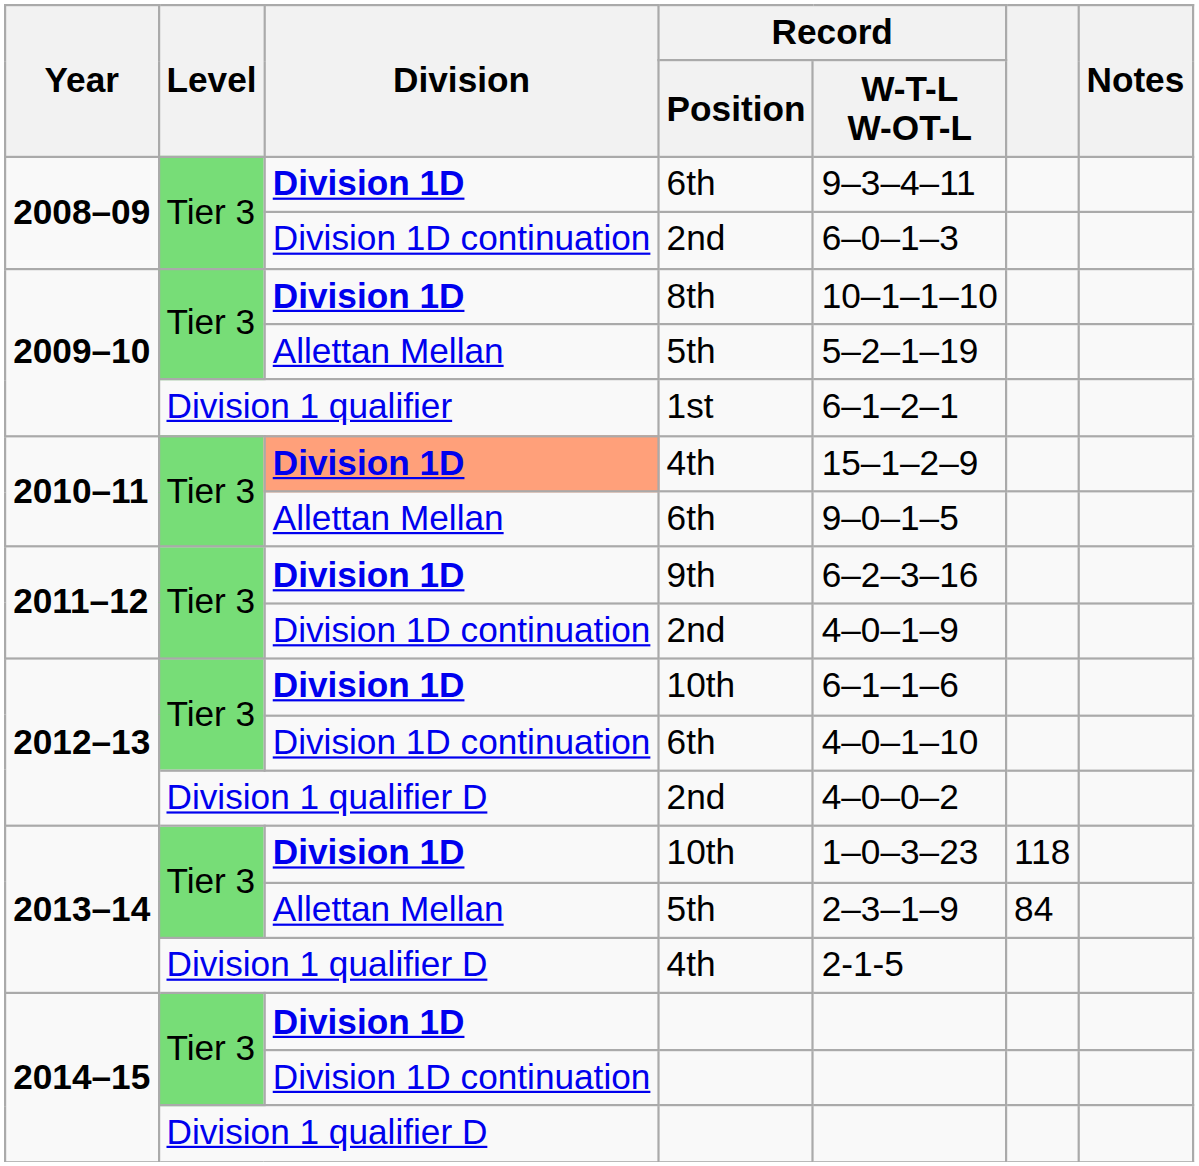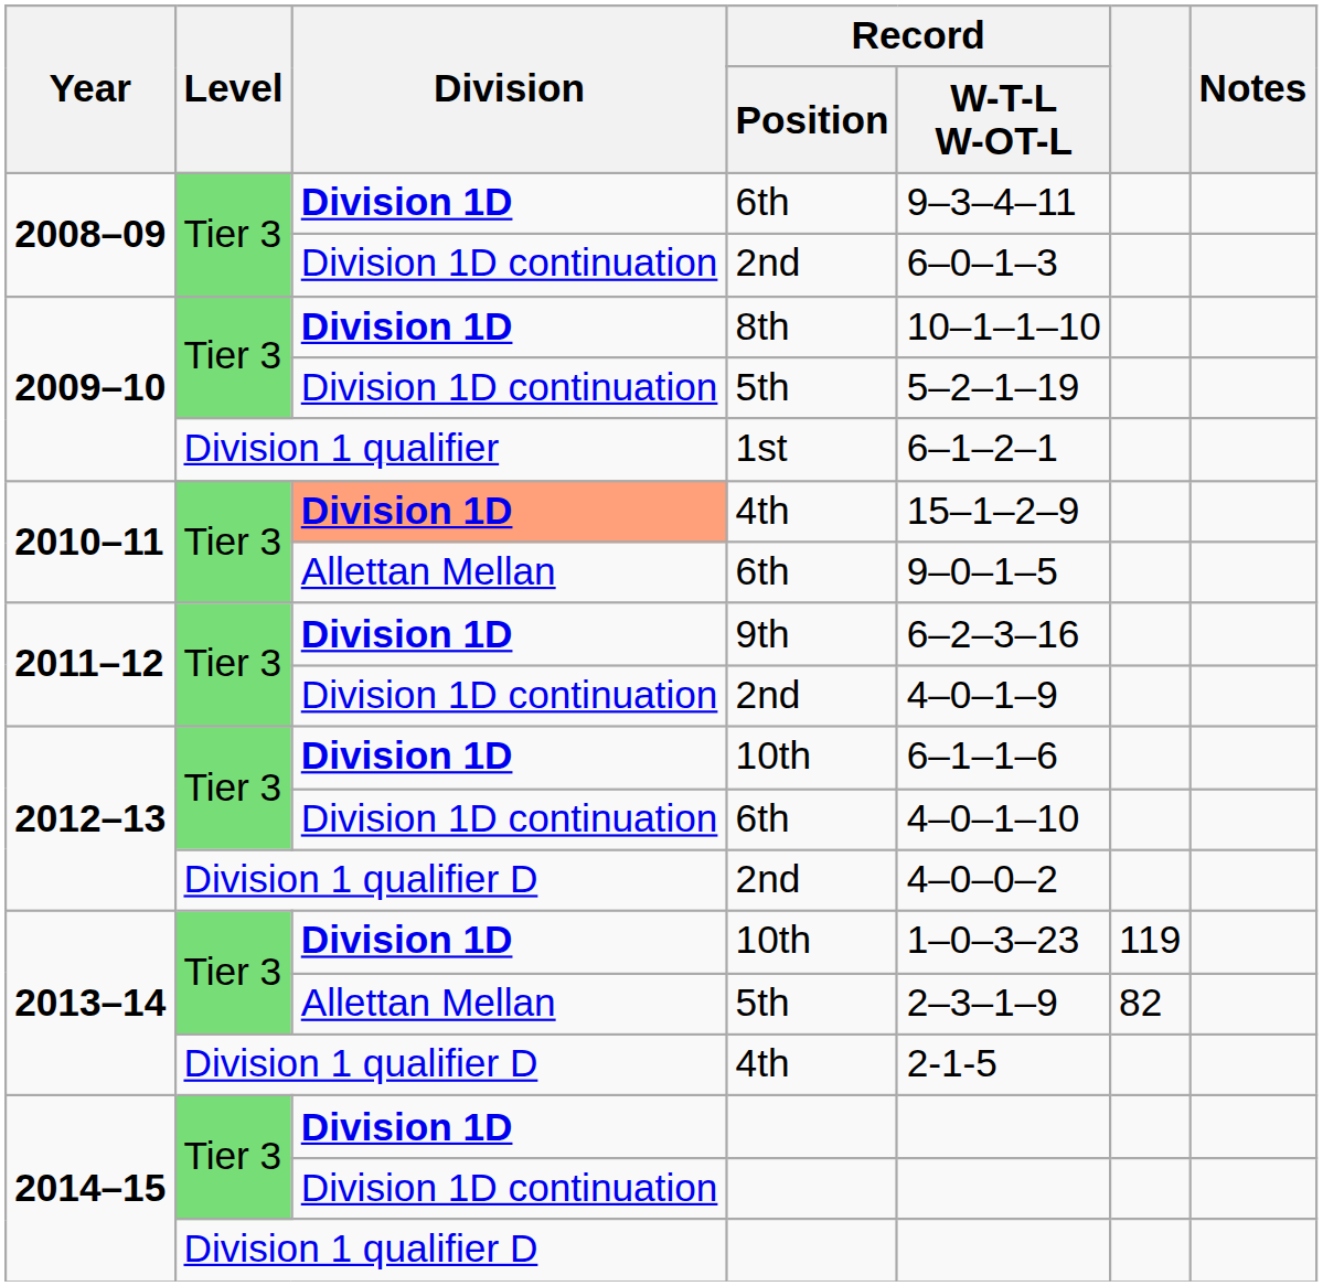 <table class="wikitable">
 <tr>
 <th rowspan="2">Year</th>
 <th rowspan="2">Level</th>
 <th rowspan="2">Division</th>
 <th colspan="2">Record</th>
 <th rowspan=2></th>
 <th rowspan="2">Notes</th>
 </tr>
 <tr>
 <th>Position</th>
 <th>W-T-L<br>W-OT-L</th>
 </tr>
 <tr>
 <td rowspan=2><strong>2008–09</strong></td>
 <td rowspan=2 style="background:#77DD77;">Tier 3</td>
 <td><strong><a href='#'>Division 1D</a></strong></td>
 <td>6th</td>
 <td>9–3–4–11</td>
 <td></td>
 <td></td>
 </tr>
 <tr>
 <td><a href='#'>Division 1D continuation</a></td>
 <td>2nd</td>
 <td>6–0–1–3</td>
 <td></td>
 <td></td>
 </tr>
 <tr>
 <td rowspan=3><strong>2009–10</strong></td>
 <td rowspan=2 style="background:#77DD77;">Tier 3</td>
 <td><strong><a href='#'>Division 1D</a></strong></td>
 <td>8th</td>
 <td>10–1–1–10</td>
 <td></td>
 <td></td>
 </tr>
 <tr>
-<td><a href='#'>Allettan Mellan</a></td>
+<td><a href='#'>Division 1D continuation</a></td>
 <td>5th</td>
 <td>5–2–1–19</td>
 <td></td>
 <td></td>
 </tr>
 <tr>
 <td colspan=2><a href='#'>Division 1 qualifier</a></td>
 <td>1st</td>
 <td>6–1–2–1</td>
 <td></td>
 <td></td>
 </tr>
 <tr>
 <td rowspan=2><strong>2010–11</strong></td>
 <td rowspan=2 style="background:#77DD77;">Tier 3</td>
 <td style="background: lightsalmon;"><strong><a href='#'>Division 1D</a></strong></td>
 <td>4th</td>
 <td>15–1–2–9</td>
 <td></td>
 <td></td>
 </tr>
 <tr>
 <td><a href='#'>Allettan Mellan</a></td>
 <td>6th</td>
 <td>9–0–1–5</td>
 <td></td>
 <td></td>
 </tr>
 <tr>
 <td rowspan=2><strong>2011–12</strong></td>
 <td rowspan=2 style="background:#77DD77;">Tier 3</td>
 <td><strong><a href='#'>Division 1D</a></strong></td>
 <td>9th</td>
 <td>6–2–3–16</td>
 <td></td>
 <td></td>
 </tr>
 <tr>
 <td><a href='#'>Division 1D continuation</a></td>
 <td>2nd</td>
 <td>4–0–1–9</td>
 <td></td>
 <td></td>
 </tr>
 <tr>
 <td rowspan=3><strong>2012–13</strong></td>
 <td rowspan=2 style="background:#77DD77;">Tier 3</td>
 <td><strong><a href='#'>Division 1D</a></strong></td>
 <td>10th</td>
 <td>6–1–1–6</td>
 <td></td>
 <td></td>
 </tr>
 <tr>
 <td><a href='#'>Division 1D continuation</a></td>
 <td>6th</td>
 <td>4–0–1–10</td>
 <td></td>
 <td></td>
 </tr>
 <tr>
 <td colspan=2><a href='#'>Division 1 qualifier D</a></td>
 <td>2nd</td>
 <td>4–0–0–2</td>
 <td></td>
 <td></td>
 </tr>
 <tr>
 <td rowspan=3><strong>2013–14</strong></td>
 <td rowspan=2 style="background:#77DD77;">Tier 3</td>
 <td><strong><a href='#'>Division 1D</a></strong></td>
 <td>10th</td>
 <td>1–0–3–23</td>
-<td>118</td>
+<td>119</td>
 <td></td>
 </tr>
 <tr>
 <td><a href='#'>Allettan Mellan</a></td>
 <td>5th</td>
 <td>2–3–1–9</td>
-<td>84</td>
+<td>82</td>
 <td></td>
 </tr>
 <tr>
 <td colspan=2><a href='#'>Division 1 qualifier D</a></td>
 <td>4th</td>
 <td>2-1-5</td>
 <td></td>
 </tr>
 <tr>
 <td rowspan=3><strong>2014–15</strong></td>
 <td rowspan=2 style="background:#77DD77;">Tier 3</td>
 <td><strong><a href='#'>Division 1D</a></strong></td>
 <td></td>
 <td></td>
 <td></td>
 <td></td>
 </tr>
 <tr>
 <td><a href='#'>Division 1D continuation</a></td>
 <td></td>
 <td></td>
 <td></td>
 <td></td>
 </tr>
 <tr>
 <td colspan=2><a href='#'>Division 1 qualifier D</a></td>
 <td></td>
 <td></td>
 <td></td>
 <td></td>
 </tr>
 </table>
